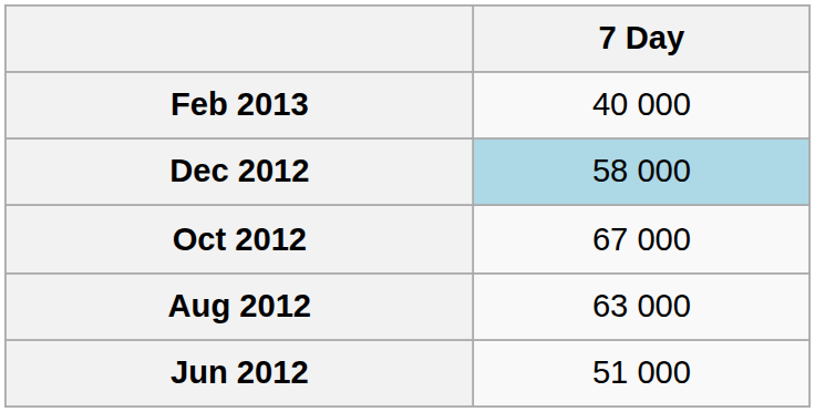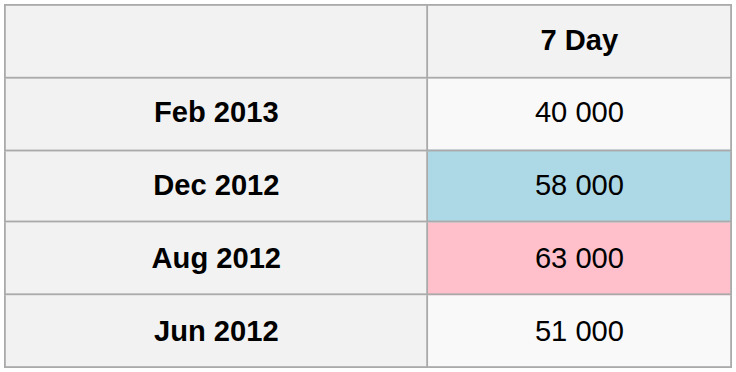 <table class="wikitable sortable" style="text-align:center; width:400px; height:200px;">
 <tr>
 <th></th>
 <th>7 Day</th>
 </tr>
 <tr>
 <th scope="row">Feb 2013</th>
 <td>40 000</td>
 </tr>
 <tr>
 <th scope="row">Dec 2012</th>
 <td style="background: lightblue;">58 000</td>
 </tr>
 <tr>
-<th scope="row">Oct 2012</th>
-<td>67 000</td>
-</tr>
-<tr>
 <th scope="row">Aug 2012</th>
-<td>63 000</td>
+<td style="background: pink;">63 000</td>
 </tr>
 <tr>
 <th scope="row">Jun 2012</th>
 <td>51 000</td>
 </tr>
 </table>
